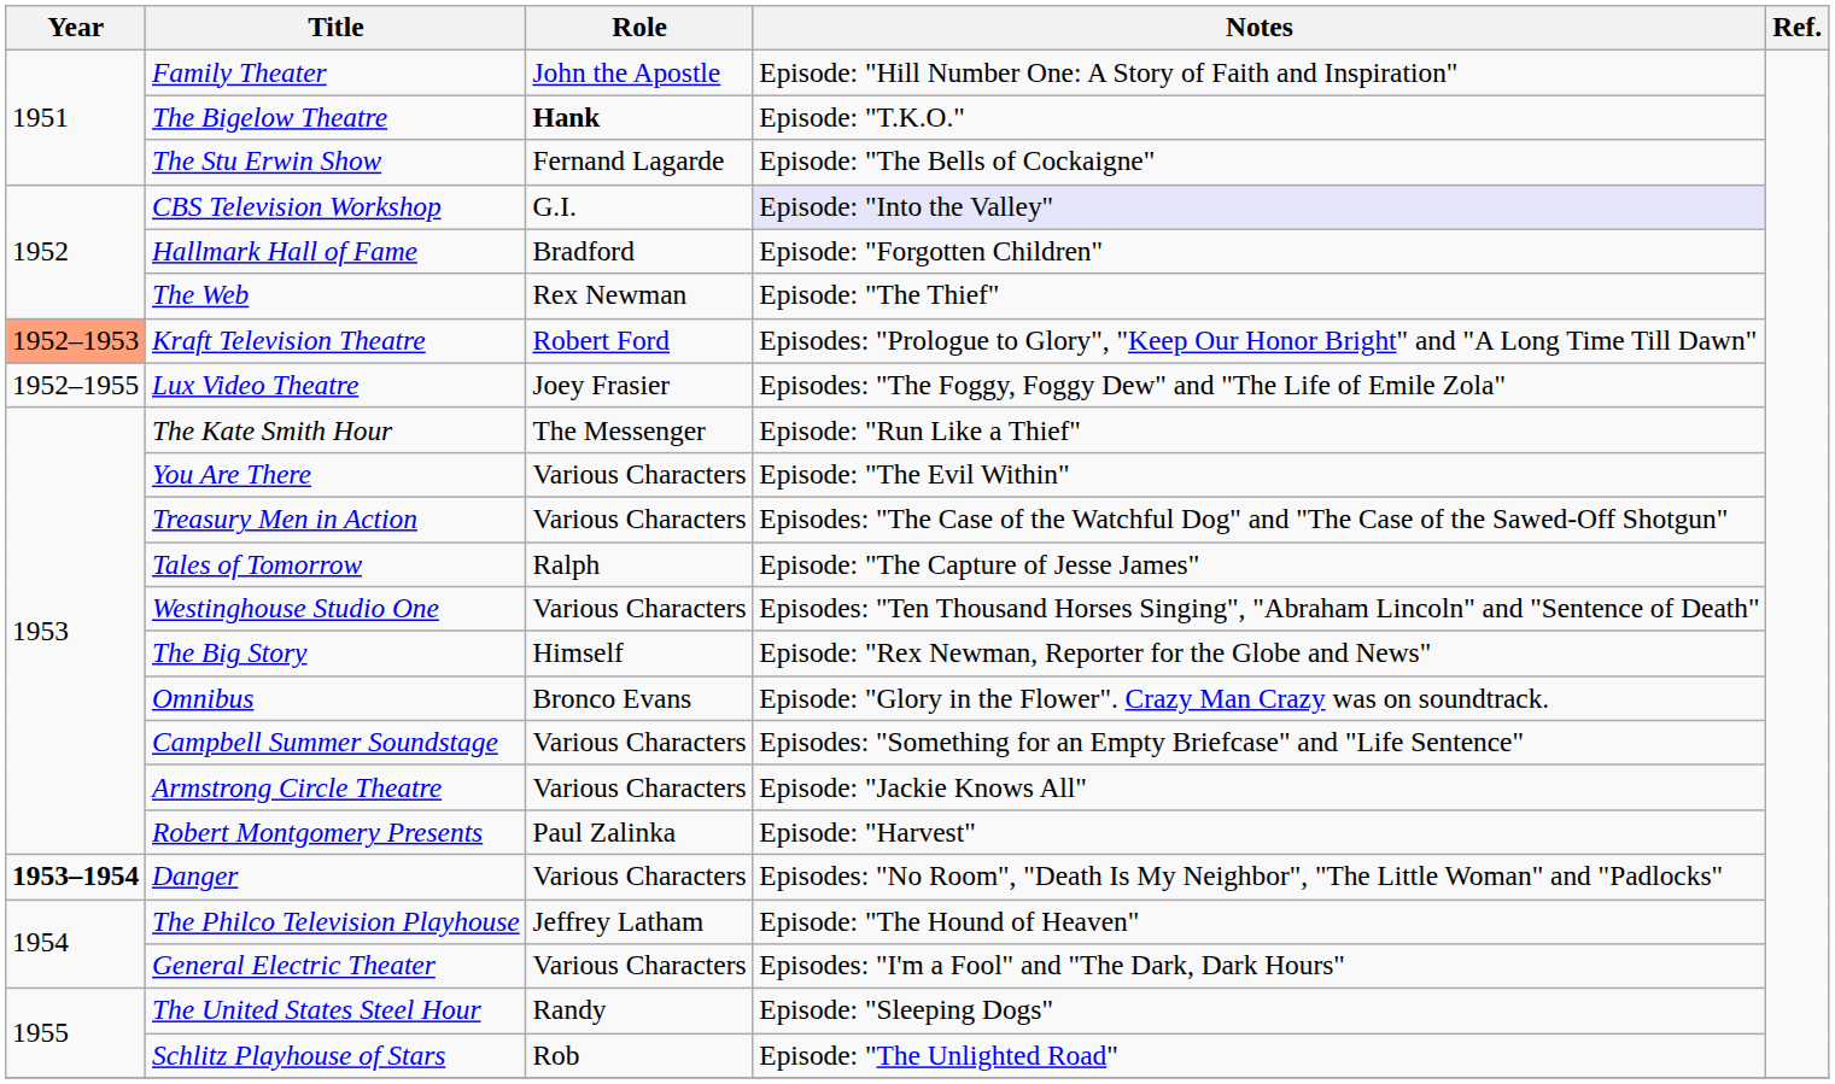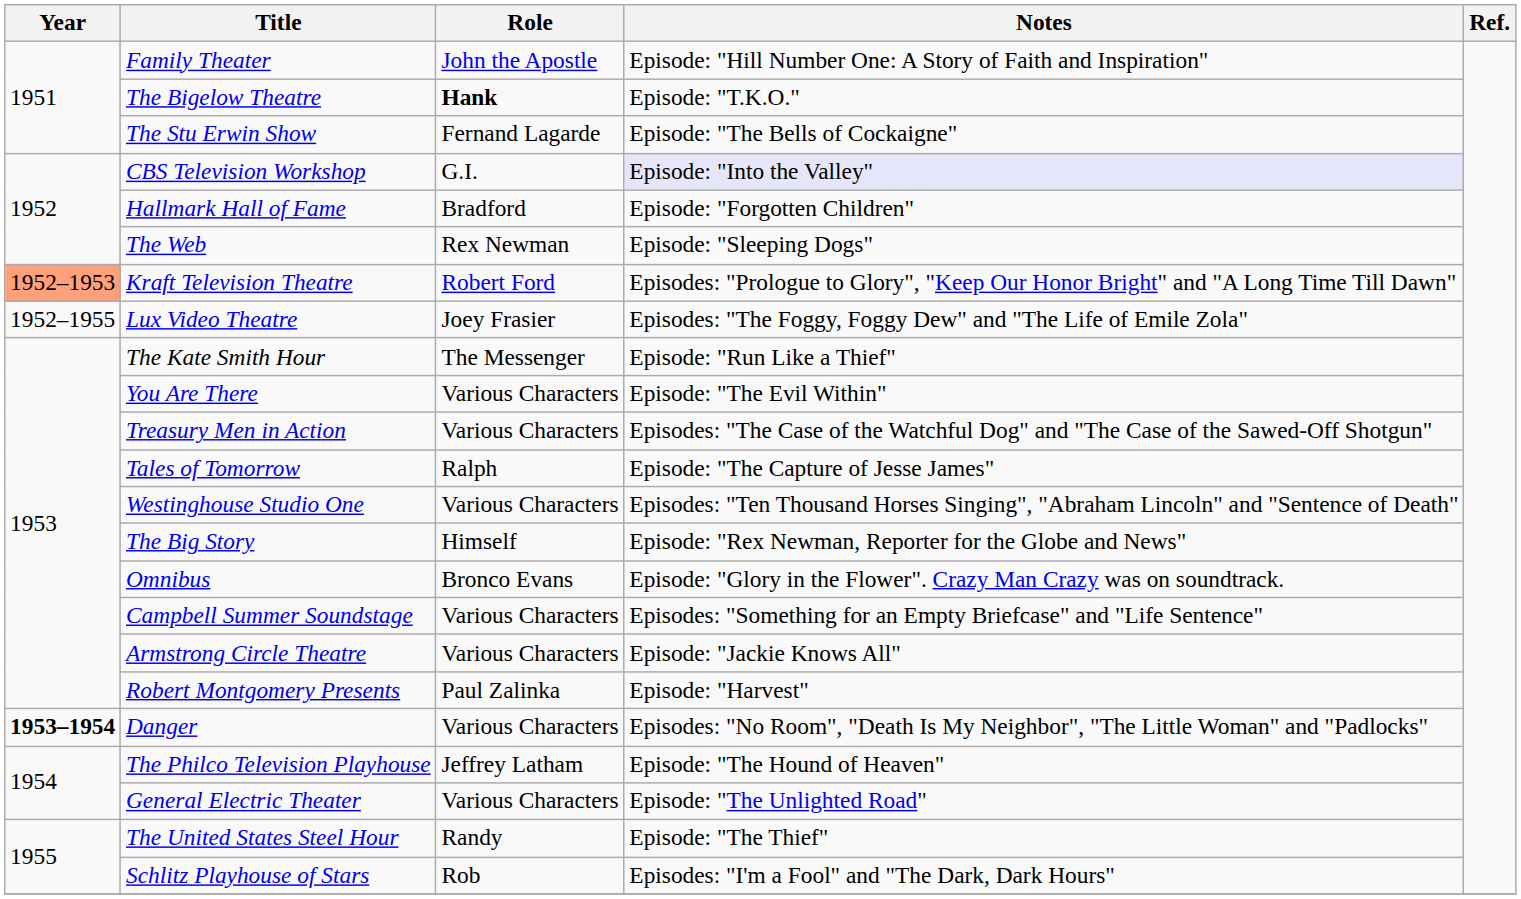 <table class="wikitable sortable plainrowheaders">
 <tr>
 <th scope="col">Year</th>
 <th scope="col">Title</th>
 <th scope="col">Role</th>
 <th scope="col" class="unsortable">Notes</th>
 <th scope="col" class="unsortable">Ref.</th>
 </tr>
 <tr>
 <td rowspan="3">1951</td>
 <td><em><a href='#'>Family Theater</a></em></td>
 <td><a href='#'>John the Apostle</a></td>
 <td>Episode: "Hill Number One: A Story of Faith and Inspiration"</td>
 <td align="center" rowspan="23"></td>
 </tr>
 <tr>
 <td><em><a href='#'>The Bigelow Theatre</a></em></td>
 <td><strong>Hank</strong></td>
 <td>Episode: "T.K.O."</td>
 </tr>
 <tr>
 <td><em><a href='#'>The Stu Erwin Show</a></em></td>
 <td>Fernand Lagarde</td>
 <td>Episode: "The Bells of Cockaigne"</td>
 </tr>
 <tr>
 <td rowspan="3">1952</td>
 <td><em><a href='#'>CBS Television Workshop</a></em></td>
 <td>G.I.</td>
 <td style="background: lavender;">Episode: "Into the Valley"</td>
 </tr>
 <tr>
 <td><em><a href='#'>Hallmark Hall of Fame</a></em></td>
 <td>Bradford</td>
 <td>Episode: "Forgotten Children"</td>
 </tr>
 <tr>
 <td><em><a href='#'>The Web</a></em></td>
 <td>Rex Newman</td>
-<td>Episode: "The Thief"</td>
+<td>Episode: "Sleeping Dogs"</td>
 </tr>
 <tr>
 <td style="background: lightsalmon;">1952–1953</td>
 <td><em><a href='#'>Kraft Television Theatre</a></em></td>
 <td><a href='#'>Robert Ford</a></td>
 <td>Episodes: "Prologue to Glory", "<a href='#'>Keep Our Honor Bright</a>" and "A Long Time Till Dawn"</td>
 </tr>
 <tr>
 <td>1952–1955</td>
 <td><em><a href='#'>Lux Video Theatre</a></em></td>
 <td>Joey Frasier</td>
 <td>Episodes: "The Foggy, Foggy Dew" and "The Life of Emile Zola"</td>
 </tr>
 <tr>
 <td rowspan="10">1953</td>
 <td><em>The Kate Smith Hour</em></td>
 <td>The Messenger</td>
 <td>Episode: "Run Like a Thief"</td>
 </tr>
 <tr>
 <td><em><a href='#'>You Are There</a></em></td>
 <td>Various Characters</td>
 <td>Episode: "The Evil Within"</td>
 </tr>
 <tr>
 <td><em><a href='#'>Treasury Men in Action</a></em></td>
 <td>Various Characters</td>
 <td>Episodes: "The Case of the Watchful Dog" and "The Case of the Sawed-Off Shotgun"</td>
 </tr>
 <tr>
 <td><em><a href='#'>Tales of Tomorrow</a></em></td>
 <td>Ralph</td>
 <td>Episode: "The Capture of Jesse James"</td>
 </tr>
 <tr>
 <td><em><a href='#'>Westinghouse Studio One</a></em></td>
 <td>Various Characters</td>
 <td>Episodes: "Ten Thousand Horses Singing", "Abraham Lincoln" and "Sentence of Death"</td>
 </tr>
 <tr>
 <td><em><a href='#'>The Big Story</a></em></td>
 <td>Himself</td>
 <td>Episode: "Rex Newman, Reporter for the Globe and News"</td>
 </tr>
 <tr>
 <td><em><a href='#'>Omnibus</a></em></td>
 <td>Bronco Evans</td>
 <td>Episode: "Glory in the Flower". <a href='#'>Crazy Man Crazy</a> was on soundtrack.</td>
 </tr>
 <tr>
 <td><em><a href='#'>Campbell Summer Soundstage</a></em></td>
 <td>Various Characters</td>
 <td>Episodes: "Something for an Empty Briefcase" and "Life Sentence"</td>
 </tr>
 <tr>
 <td><em><a href='#'>Armstrong Circle Theatre</a></em></td>
 <td>Various Characters</td>
 <td>Episode: "Jackie Knows All"</td>
 </tr>
 <tr>
 <td><em><a href='#'>Robert Montgomery Presents</a></em></td>
 <td>Paul Zalinka</td>
 <td>Episode: "Harvest"</td>
 </tr>
 <tr>
 <td><strong>1953–1954</strong></td>
 <td><em><a href='#'>Danger</a></em></td>
 <td>Various Characters</td>
 <td>Episodes: "No Room", "Death Is My Neighbor", "The Little Woman" and "Padlocks"</td>
 </tr>
 <tr>
 <td rowspan="2">1954</td>
 <td><em><a href='#'>The Philco Television Playhouse</a></em></td>
 <td>Jeffrey Latham</td>
 <td>Episode: "The Hound of Heaven"</td>
 </tr>
 <tr>
 <td><em><a href='#'>General Electric Theater</a></em></td>
 <td>Various Characters</td>
-<td>Episodes: "I'm a Fool" and "The Dark, Dark Hours"</td>
+<td>Episode: "<a href='#'>The Unlighted Road</a>"</td>
 </tr>
 <tr>
 <td rowspan="2">1955</td>
 <td><em><a href='#'>The United States Steel Hour</a></em></td>
 <td>Randy</td>
-<td>Episode: "Sleeping Dogs"</td>
+<td>Episode: "The Thief"</td>
 </tr>
 <tr>
 <td><em><a href='#'>Schlitz Playhouse of Stars</a></em></td>
 <td>Rob</td>
-<td>Episode: "<a href='#'>The Unlighted Road</a>"</td>
+<td>Episodes: "I'm a Fool" and "The Dark, Dark Hours"</td>
 </tr>
 <tr>
 </tr>
 </table>
